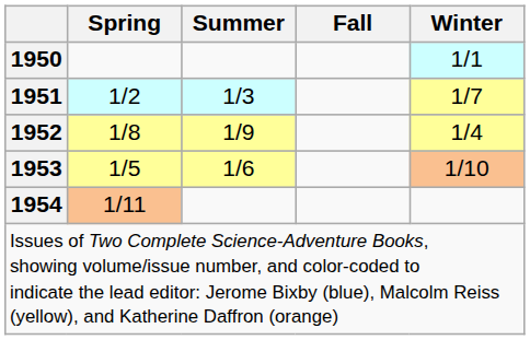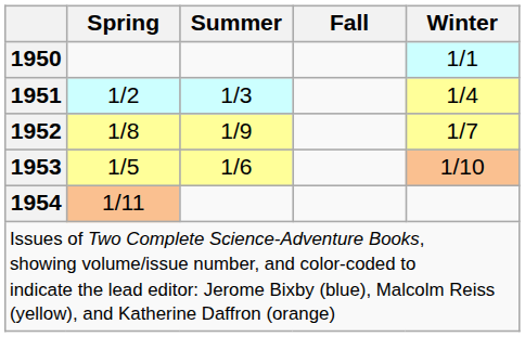 <table class="wikitable" style="font-size: 10pt; line-height: 11pt; margin-right: 2em; text-align: center; float: left">
 <tr>
 <th></th>
 <th>Spring</th>
 <th>Summer</th>
 <th>Fall</th>
 <th>Winter</th>
 </tr>
 <tr>
 <th style="width:12%;">1950</th>
 <td style="width:22%;"></td>
 <td style="width:22%;"></td>
 <td style="width:22%:"></td>
 <td style="width:22%;" bgcolor=#ccffff>1/1</td>
 </tr>
 <tr>
 <th>1951</th>
 <td bgcolor=#ccffff>1/2</td>
 <td bgcolor=#ccffff>1/3</td>
 <td></td>
-<td bgcolor=#ffff99>1/7</td>
+<td bgcolor=#ffff99>1/4</td>
 </tr>
 <tr>
 <th>1952</th>
 <td bgcolor=#ffff99>1/8</td>
 <td bgcolor=#ffff99>1/9</td>
 <td></td>
-<td bgcolor=#ffff99>1/4</td>
+<td bgcolor=#ffff99>1/7</td>
 </tr>
 <tr>
 <th>1953</th>
 <td bgcolor=#ffff99>1/5</td>
 <td bgcolor=#ffff99>1/6</td>
 <td></td>
 <td bgcolor=#fac090>1/10</td>
 </tr>
 <tr>
 <th>1954</th>
 <td bgcolor=#fac090>1/11</td>
 <td></td>
 <td></td>
 <td></td>
 </tr>
 <tr>
 <td colspan="13" style=" width:100%; font-size: 8pt; text-align:left">Issues of <em>Two Complete Science-Adventure Books</em>,<br>showing volume/issue number, and color-coded to<br>indicate the lead editor: Jerome Bixby (blue), Malcolm Reiss<br>(yellow), and Katherine Daffron (orange)</td>
 </tr>
 </table>
